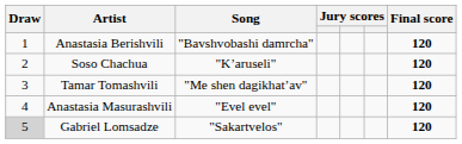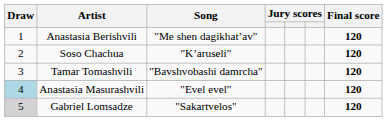 <table class="sortable wikitable" style="text-align:center;margin:1em auto 1em auto">
 <tr>
 <th rowspan="2" scope="col">Draw</th>
 <th rowspan="2" scope="col">Artist</th>
 <th rowspan="2" scope="col">Song</th>
 <th colspan="3" scope="col">Jury scores</th>
 <th rowspan="2" scope="col">Final score</th>
 </tr>
 <tr>
 <th colspan="1" scope="col" class="unsortable"><small></small></th>
 <th colspan="1" scope="col" class="unsortable"><small></small></th>
 <th colspan="1" scope="col" class="unsortable"><small></small></th>
 </tr>
 <tr>
 <td>1</td>
 <td rowspan="1">Anastasia Berishvili</td>
-<td>"Bavshvobashi damrcha"<br></td>
+<td>"Me shen dagikhat’av"<br></td>
 <td colspan="1"></td>
 <td colspan="1"></td>
 <td colspan="1"></td>
 <td colspan="1"><strong>120</strong></td>
 </tr>
 <tr>
 <td>2</td>
 <td rowspan="1">Soso Chachua</td>
 <td>"K’aruseli"<br></td>
 <td colspan="1"></td>
 <td colspan="1"></td>
 <td colspan="1"></td>
 <td colspan="1"><strong>120</strong></td>
 </tr>
 <tr>
 <td>3</td>
 <td rowspan="1">Tamar Tomashvili</td>
-<td>"Me shen dagikhat’av"<br></td>
+<td>"Bavshvobashi damrcha"<br></td>
 <td colspan="1"></td>
 <td colspan="1"></td>
 <td colspan="1"></td>
 <td colspan="1"><strong>120</strong></td>
 </tr>
 <tr>
-<td>4</td>
+<td style="background: lightblue;">4</td>
 <td rowspan="1">Anastasia Masurashvili</td>
 <td>"Evel evel"<br></td>
 <td colspan="1"></td>
 <td colspan="1"></td>
 <td colspan="1"></td>
 <td colspan="1"><strong>120</strong></td>
 </tr>
 <tr>
 <td style="background: lightgrey;">5</td>
 <td>Gabriel Lomsadze</td>
 <td>"Sakartvelos"<br></td>
 <td colspan="1"></td>
 <td colspan="1"></td>
 <td colspan="1"></td>
 <td colspan="1"><strong>120</strong></td>
 </tr>
 </table>
